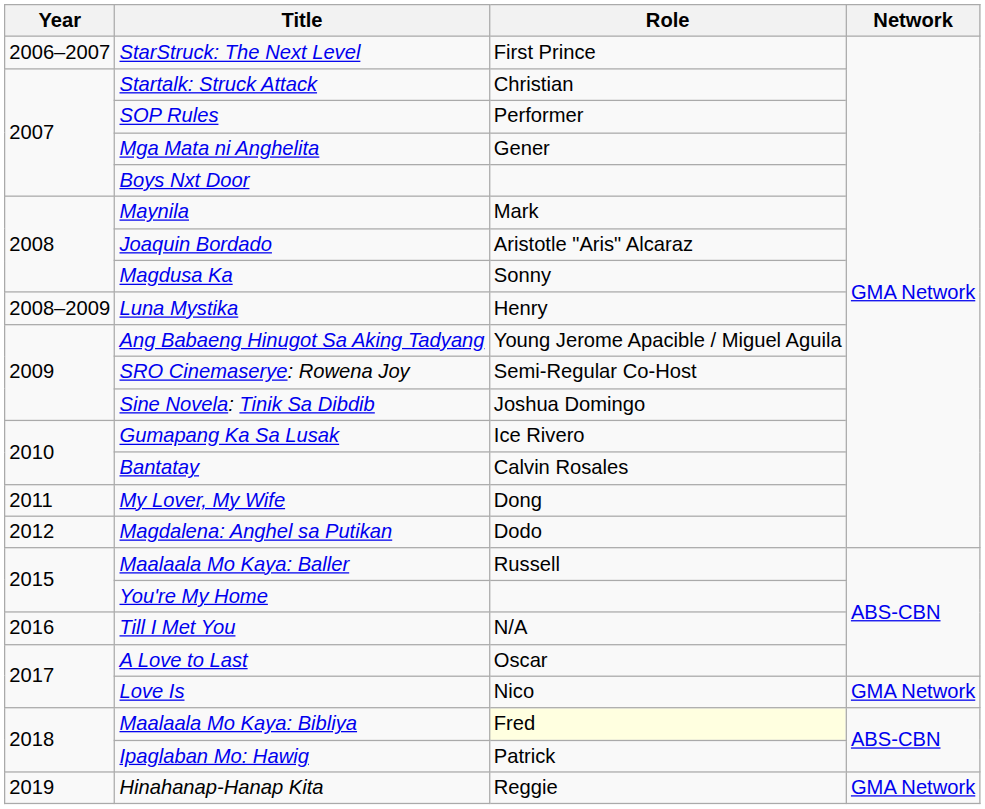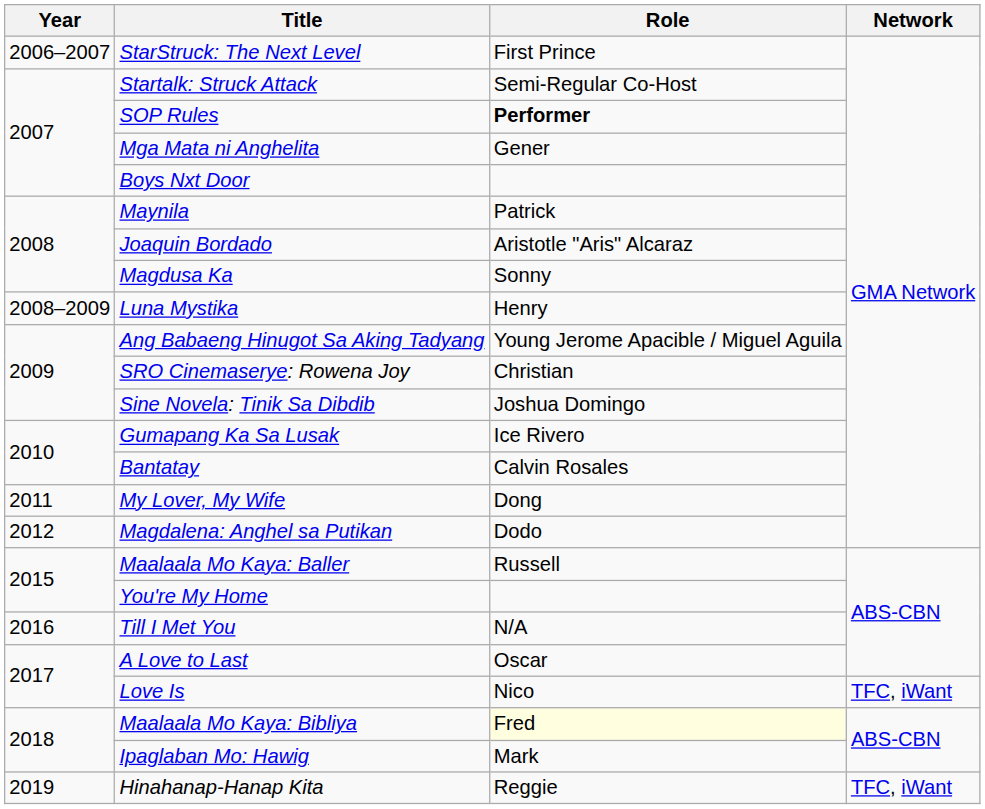 <table class="wikitable sortable">
 <tr>
 <th>Year</th>
 <th>Title</th>
 <th>Role</th>
 <th>Network</th>
 </tr>
 <tr>
 <td>2006–2007</td>
 <td><em><a href='#'>StarStruck: The Next Level</a></em></td>
 <td>First Prince</td>
 <td rowspan="16"><a href='#'>GMA Network</a></td>
 </tr>
 <tr>
 <td rowspan="4">2007</td>
 <td><em><a href='#'>Startalk: Struck Attack</a></em></td>
-<td>Christian</td>
+<td>Semi-Regular Co-Host</td>
 </tr>
 <tr>
 <td><em><a href='#'>SOP Rules</a></em></td>
-<td>Performer</td>
+<td><strong>Performer</strong></td>
 </tr>
 <tr>
 <td><em><a href='#'>Mga Mata ni Anghelita</a></em></td>
 <td>Gener</td>
 </tr>
 <tr>
 <td><em><a href='#'>Boys Nxt Door</a></em></td>
 <td></td>
 </tr>
 <tr>
 <td rowspan="3">2008</td>
 <td><em><a href='#'>Maynila</a></em></td>
-<td>Mark</td>
+<td>Patrick</td>
 </tr>
 <tr>
 <td><em><a href='#'>Joaquin Bordado</a></em></td>
 <td>Aristotle "Aris" Alcaraz</td>
 </tr>
 <tr>
 <td><em><a href='#'>Magdusa Ka</a></em></td>
 <td>Sonny</td>
 </tr>
 <tr>
 <td>2008–2009</td>
 <td><em><a href='#'>Luna Mystika</a></em></td>
 <td>Henry</td>
 </tr>
 <tr>
 <td rowspan="3">2009</td>
 <td><em><a href='#'>Ang Babaeng Hinugot Sa Aking Tadyang</a></em></td>
 <td>Young Jerome Apacible / Miguel Aguila</td>
 </tr>
 <tr>
 <td><em><a href='#'>SRO Cinemaserye</a>: Rowena Joy</em></td>
-<td>Semi-Regular Co-Host</td>
+<td>Christian</td>
 </tr>
 <tr>
 <td><em><a href='#'>Sine Novela</a>: <a href='#'>Tinik Sa Dibdib</a></em></td>
 <td>Joshua Domingo</td>
 </tr>
 <tr>
 <td rowspan="2">2010</td>
 <td><em><a href='#'>Gumapang Ka Sa Lusak</a></em></td>
 <td>Ice Rivero</td>
 </tr>
 <tr>
 <td><em><a href='#'>Bantatay</a></em></td>
 <td>Calvin Rosales</td>
 </tr>
 <tr>
 <td>2011</td>
 <td><em><a href='#'>My Lover, My Wife</a></em></td>
 <td>Dong</td>
 </tr>
 <tr>
 <td>2012</td>
 <td><em><a href='#'>Magdalena: Anghel sa Putikan</a></em></td>
 <td>Dodo</td>
 </tr>
 <tr>
 <td rowspan="2">2015</td>
 <td><em><a href='#'>Maalaala Mo Kaya: Baller</a></em></td>
 <td>Russell</td>
 <td rowspan="4"><a href='#'>ABS-CBN</a></td>
 </tr>
 <tr>
 <td><em><a href='#'>You're My Home</a></em></td>
 <td></td>
 </tr>
 <tr>
 <td>2016</td>
 <td><em><a href='#'>Till I Met You</a></em></td>
 <td>N/A</td>
 </tr>
 <tr>
 <td rowspan=2>2017</td>
 <td><em><a href='#'>A Love to Last</a></em></td>
 <td>Oscar</td>
 </tr>
 <tr>
 <td><em><a href='#'>Love Is</a></em></td>
 <td>Nico</td>
-<td><a href='#'>GMA Network</a></td>
+<td><a href='#'>TFC</a>, <a href='#'>iWant</a></td>
 </tr>
 <tr>
 <td rowspan=2>2018</td>
 <td><em><a href='#'> Maalaala Mo Kaya: Bibliya</a></em></td>
 <td style="background: lightyellow;">Fred</td>
 <td rowspan="2"><a href='#'>ABS-CBN</a></td>
 </tr>
 <tr>
 <td><em><a href='#'>Ipaglaban Mo: Hawig</a></em></td>
-<td>Patrick</td>
+<td>Mark</td>
 </tr>
 <tr>
 <td>2019</td>
 <td><em>Hinahanap-Hanap Kita</em></td>
 <td>Reggie</td>
-<td><a href='#'>GMA Network</a></td>
+<td><a href='#'>TFC</a>, <a href='#'>iWant</a></td>
 </tr>
 </table>
